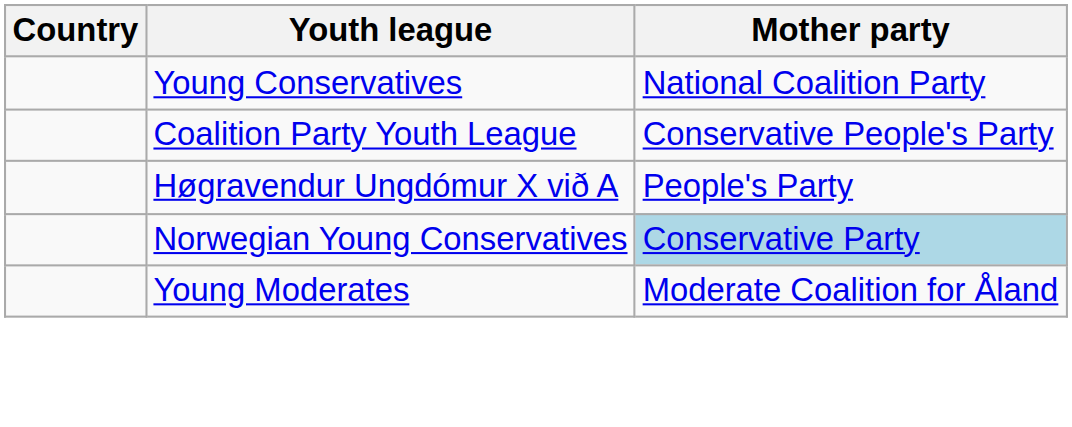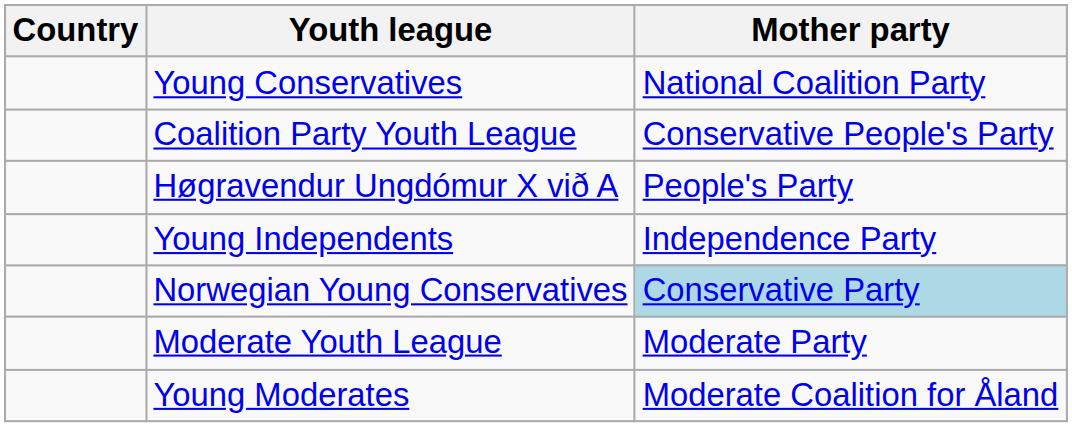 <table class="wikitable">
 <tr>
 <th>Country</th>
 <th>Youth league</th>
 <th>Mother party</th>
 </tr>
 <tr>
 <td></td>
 <td><a href='#'>Young Conservatives</a></td>
 <td><a href='#'>National Coalition Party</a></td>
 </tr>
 <tr>
 <td></td>
 <td><a href='#'>Coalition Party Youth League</a></td>
 <td><a href='#'>Conservative People's Party</a></td>
 </tr>
 <tr>
 <td></td>
 <td><a href='#'>Høgravendur Ungdómur X við A</a></td>
 <td><a href='#'>People's Party</a></td>
 </tr>
 <tr>
 <td></td>
+<td><a href='#'>Young Independents</a></td>
+<td><a href='#'>Independence Party</a></td>
+</tr>
+<tr>
+<td></td>
 <td><a href='#'>Norwegian Young Conservatives</a></td>
 <td style="background: lightblue;"><a href='#'>Conservative Party</a></td>
+</tr>
+<tr>
+<td></td>
+<td><a href='#'>Moderate Youth League</a></td>
+<td><a href='#'>Moderate Party</a></td>
 </tr>
 <tr>
 <td></td>
 <td><a href='#'>Young Moderates</a></td>
 <td><a href='#'>Moderate Coalition for Åland</a></td>
 </tr>
 </table>
